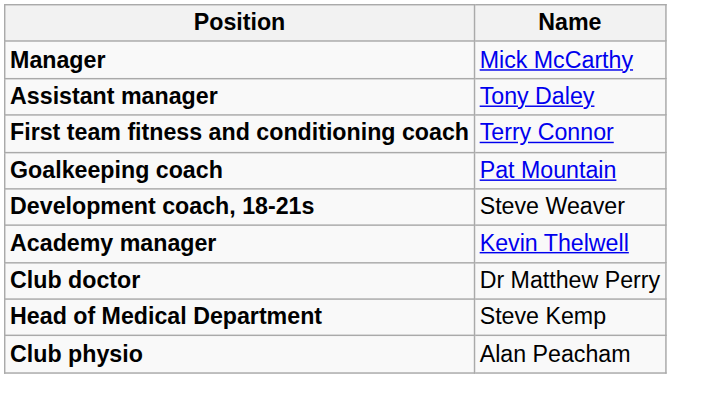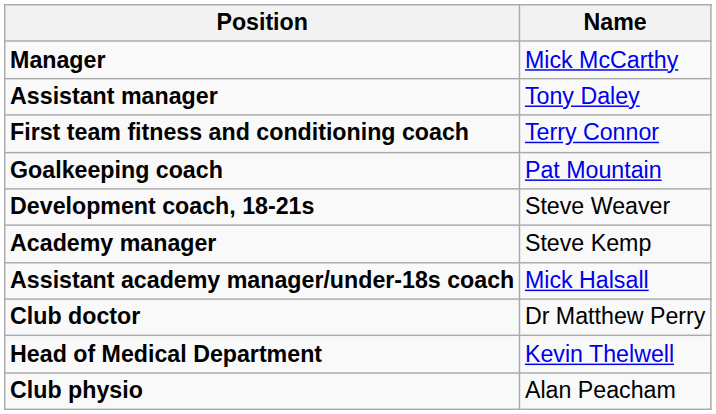 <table class="wikitable">
 <tr>
 <th>Position</th>
 <th>Name</th>
 </tr>
 <tr>
 <td><strong>Manager</strong></td>
 <td><a href='#'>Mick McCarthy</a></td>
 </tr>
 <tr>
 <td><strong>Assistant manager</strong></td>
 <td><a href='#'>Tony Daley</a></td>
 </tr>
 <tr>
 <td><strong>First team fitness and conditioning coach</strong></td>
 <td><a href='#'>Terry Connor</a></td>
 </tr>
 <tr>
 <td><strong>Goalkeeping coach</strong></td>
 <td><a href='#'>Pat Mountain</a></td>
 </tr>
 <tr>
 <td><strong>Development coach, 18-21s</strong></td>
 <td>Steve Weaver</td>
 </tr>
 <tr>
 <td><strong>Academy manager</strong></td>
-<td><a href='#'>Kevin Thelwell</a></td>
+<td>Steve Kemp</td>
+</tr>
+<tr>
+<td><strong>Assistant academy manager/under-18s coach</strong></td>
+<td><a href='#'>Mick Halsall</a></td>
 </tr>
 <tr>
 <td><strong>Club doctor</strong></td>
 <td>Dr Matthew Perry</td>
 </tr>
 <tr>
 <td><strong>Head of Medical Department</strong></td>
-<td>Steve Kemp</td>
+<td><a href='#'>Kevin Thelwell</a></td>
 </tr>
 <tr>
 <td><strong>Club physio</strong></td>
 <td>Alan Peacham</td>
 </tr>
 </table>
